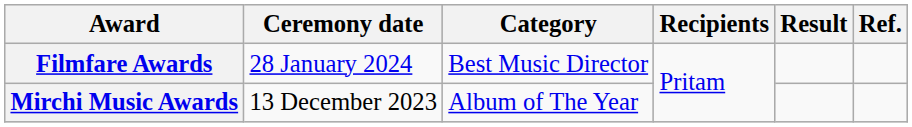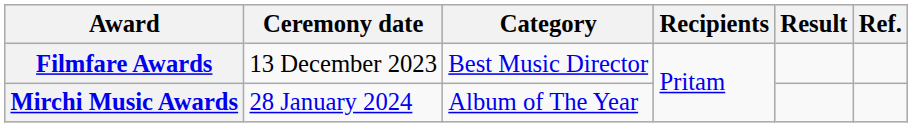 <table class="wikitable plainrowheaders sortable">
 <tr>
 <th scope="col">Award</th>
 <th scope="col">Ceremony date</th>
 <th scope="col">Category</th>
 <th scope="col">Recipients</th>
 <th scope="col">Result</th>
 <th scope="col" class="unsortable">Ref.</th>
 </tr>
 <tr>
 <th scope="row"><a href='#'>Filmfare Awards</a></th>
-<td><a href='#'>28 January 2024</a></td>
+<td>13 December 2023</td>
 <td><a href='#'>Best Music Director</a></td>
 <td rowspan="2"><a href='#'>Pritam</a></td>
 <td></td>
 <td align="center"></td>
 </tr>
 <tr>
 <th scope="row"><a href='#'>Mirchi Music Awards</a></th>
-<td>13 December 2023</td>
+<td><a href='#'>28 January 2024</a></td>
 <td><a href='#'>Album of The Year</a></td>
 <td></td>
 <td></td>
 </tr>
 </table>
